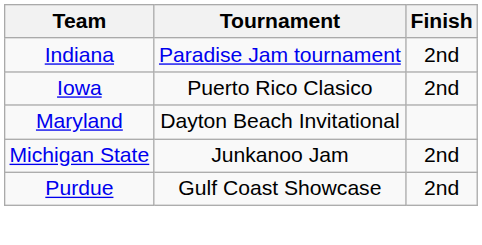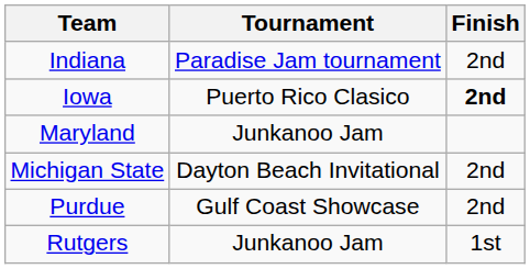 <table class="wikitable">
 <tr>
 <th>Team</th>
 <th>Tournament</th>
 <th>Finish</th>
 </tr>
 <tr style="text-align:center;">
 <td><a href='#'>Indiana</a></td>
 <td><a href='#'>Paradise Jam tournament</a></td>
 <td>2nd</td>
 </tr>
 <tr style="text-align:center;">
 <td><a href='#'>Iowa</a></td>
 <td>Puerto Rico Clasico</td>
-<td>2nd</td>
+<td><strong>2nd</strong></td>
 </tr>
 <tr style="text-align:center;">
 <td><a href='#'>Maryland</a></td>
-<td>Dayton Beach Invitational</td>
+<td>Junkanoo Jam</td>
 <td></td>
 </tr>
 <tr style="text-align:center;">
 <td><a href='#'>Michigan State</a></td>
-<td>Junkanoo Jam</td>
+<td>Dayton Beach Invitational</td>
 <td>2nd</td>
 </tr>
 <tr style="text-align:center;">
 <td><a href='#'>Purdue</a></td>
 <td>Gulf Coast Showcase</td>
 <td>2nd</td>
 </tr>
+<tr style="text-align:center;">
+<td><a href='#'>Rutgers</a></td>
+<td>Junkanoo Jam</td>
+<td>1st</td>
+</tr>
 </table>
